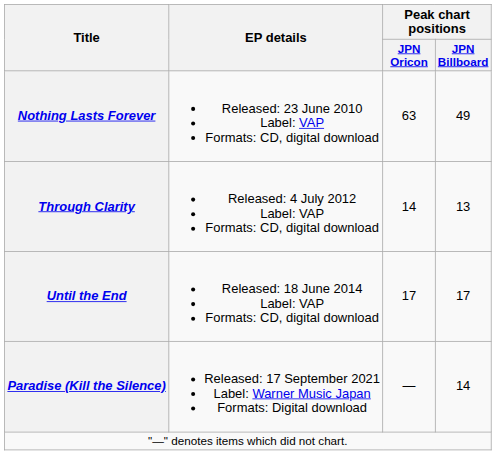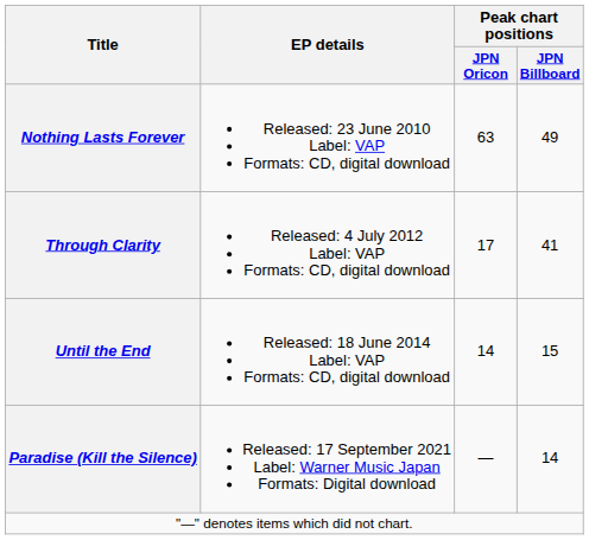 <table class="wikitable plainrowheaders" style="text-align:center;">
 <tr>
 <th rowspan="2">Title</th>
 <th rowspan="2">EP details</th>
 <th colspan="2">Peak chart positions</th>
 </tr>
 <tr>
 <th scope="col" style="width:4em;font-size:90%;"><a href='#'>JPN<br>Oricon</a><br></th>
 <th scope="col" style="width:4em;font-size:90%;"><a href='#'>JPN<br>Billboard</a></th>
 </tr>
 <tr>
 <th scope="row"><em><a href='#'>Nothing Lasts Forever</a></em></th>
 <td><br><ul><li>Released: 23 June 2010</li><li>Label: <a href='#'>VAP</a></li><li>Formats: CD, digital download</li></ul></td>
 <td>63</td>
 <td>49</td>
 </tr>
 <tr>
 <th scope="row"><em><a href='#'>Through Clarity</a></em></th>
 <td><br><ul><li>Released: 4 July 2012</li><li>Label: VAP</li><li>Formats: CD, digital download</li></ul></td>
-<td>14</td>
-<td>13</td>
+<td>17</td>
+<td>41</td>
 </tr>
 <tr>
 <th scope="row"><em><a href='#'>Until the End</a></em></th>
 <td><br><ul><li>Released: 18 June 2014</li><li>Label: VAP</li><li>Formats: CD, digital download</li></ul></td>
-<td>17</td>
-<td>17</td>
+<td>14</td>
+<td>15</td>
 </tr>
 <tr>
 <th scope="row"><em><a href='#'>Paradise (Kill the Silence)</a></em></th>
 <td><br><ul><li>Released: 17 September 2021</li><li>Label: <a href='#'>Warner Music Japan</a></li><li>Formats: Digital download</li></ul></td>
 <td>—</td>
 <td>14</td>
 </tr>
 <tr>
 <td colspan="12" align="center" style="font-size:90%;">"—" denotes items which did not chart.</td>
 </tr>
 </table>
